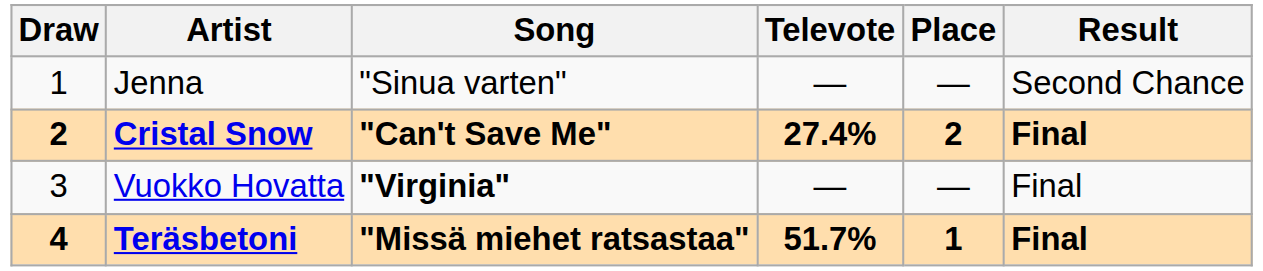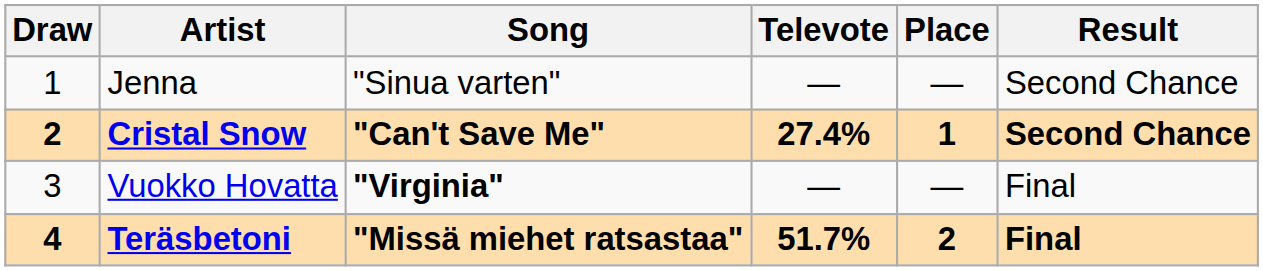 <table class="sortable wikitable" style="margin: 1em auto 1em auto; text-align:center">
 <tr>
 <th>Draw</th>
 <th>Artist</th>
 <th>Song</th>
 <th>Televote</th>
 <th>Place</th>
 <th>Result</th>
 </tr>
 <tr>
 <td>1</td>
 <td align="left">Jenna</td>
 <td align="left">"Sinua varten"</td>
 <td data-sort-value="0">—</td>
 <td data-sort-value="3">—</td>
 <td align="left">Second Chance</td>
 </tr>
 <tr style="font-weight:bold; background:navajowhite;">
 <td>2</td>
 <td align="left"><a href='#'>Cristal Snow</a></td>
 <td align="left">"Can't Save Me"</td>
 <td>27.4%</td>
-<td>2</td>
-<td align="left">Final</td>
+<td>1</td>
+<td align="left">Second Chance</td>
 </tr>
 <tr>
 <td>3</td>
 <td align="left"><a href='#'>Vuokko Hovatta</a></td>
 <td align="left"><strong>"Virginia"</strong></td>
 <td data-sort-value="0">—</td>
 <td data-sort-value="3">—</td>
 <td align="left">Final</td>
 </tr>
 <tr style="font-weight:bold; background:navajowhite;">
 <td>4</td>
 <td align="left"><a href='#'>Teräsbetoni</a></td>
 <td align="left">"Missä miehet ratsastaa"</td>
 <td>51.7%</td>
-<td>1</td>
+<td>2</td>
 <td align="left">Final</td>
 </tr>
 </table>
